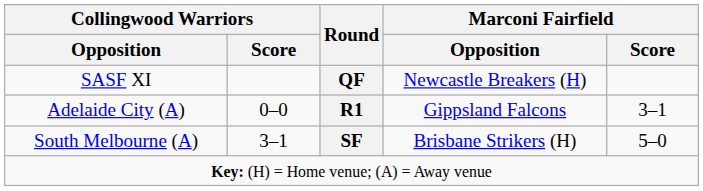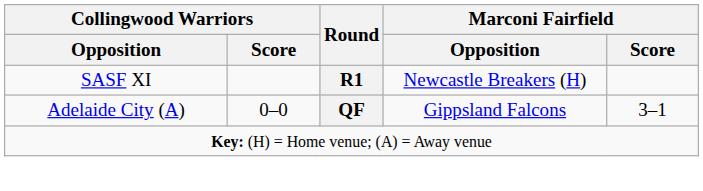 <table class="wikitable plainrowheaders" style="text-align:center;margin:0">
 <tr>
 <th colspan="2">Collingwood Warriors</th>
 <th rowspan="2" style="width:25px">Round</th>
 <th colspan="2">Marconi Fairfield</th>
 </tr>
 <tr>
 <th scope="col" style="width:180px">Opposition</th>
 <th scope="col" style="width:70px">Score</th>
 <th scope="col" style="width:180px">Opposition</th>
 <th scope="col" style="width:70px">Score</th>
 </tr>
 <tr>
 <td><a href='#'>SASF</a> XI</td>
 <td></td>
-<th scope=row style="text-align:center">QF</th>
+<th scope=row style="text-align:center">R1</th>
 <td><a href='#'>Newcastle Breakers</a> (<a href='#'>H</a>)</td>
 <td></td>
 </tr>
 <tr>
 <td><a href='#'>Adelaide City</a> (<a href='#'>A</a>)</td>
 <td>0–0 <br></td>
-<th scope=row style="text-align:center">R1</th>
+<th scope=row style="text-align:center">QF</th>
 <td><a href='#'>Gippsland Falcons</a></td>
 <td>3–1</td>
-</tr>
-<tr>
-<td><a href='#'>South Melbourne</a> (<a href='#'>A</a>)</td>
-<td>3–1</td>
-<th scope=row style="text-align:center">SF</th>
-<td><a href='#'>Brisbane Strikers</a> (H)</td>
-<td>5–0</td>
 </tr>
 <tr>
 <td colspan="5"><small><strong>Key:</strong> (H) = Home venue; (A) = Away venue</small></td>
 </tr>
 </table>
